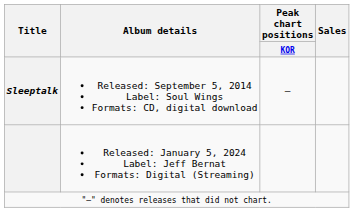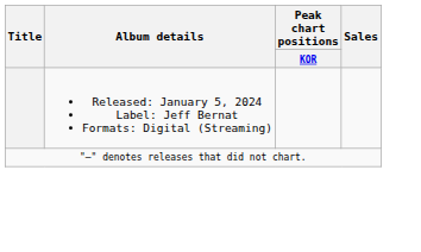 <table class="wikitable plainrowheaders" style="text-align:center;">
 <tr>
 <th rowspan="2" scope="col">Title</th>
 <th rowspan="2" scope="col">Album details</th>
 <th colspan="1" scope="col">Peak chart positions</th>
 <th rowspan="2" scope="col">Sales</th>
 </tr>
 <tr>
 <th style="width:3em;"><small><a href='#'>KOR</a></small><br></th>
 </tr>
 <tr>
-<th scope="row"><em>Sleeptalk</em> </th>
-<td><br><ul><li>Released: September 5, 2014</li><li>Label: Soul Wings</li><li>Formats: CD, digital download</li></ul></td>
-<td>—</td>
-<td></td>
-</tr>
-<tr>
 <th><strong><em></em></strong></th>
 <td><br><ul><li>Released: January 5, 2024</li><li>Label: Jeff Bernat</li><li>Formats: Digital (Streaming)</li></ul></td>
 <td></td>
 <td></td>
 </tr>
 <tr>
 <td colspan="4" align="center"><small>"—" denotes releases that did not chart.</small></td>
 </tr>
 </table>
